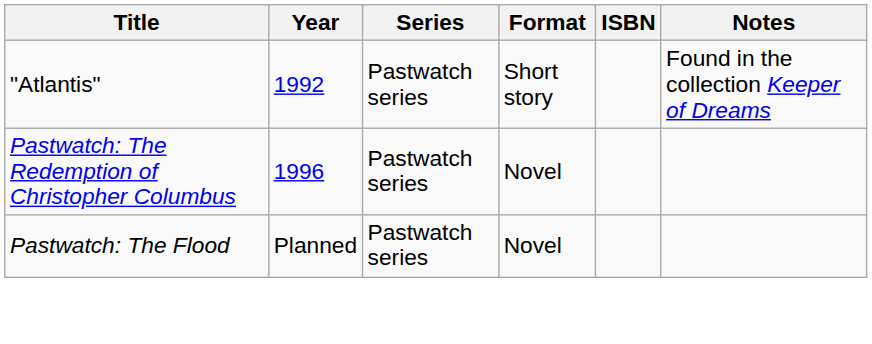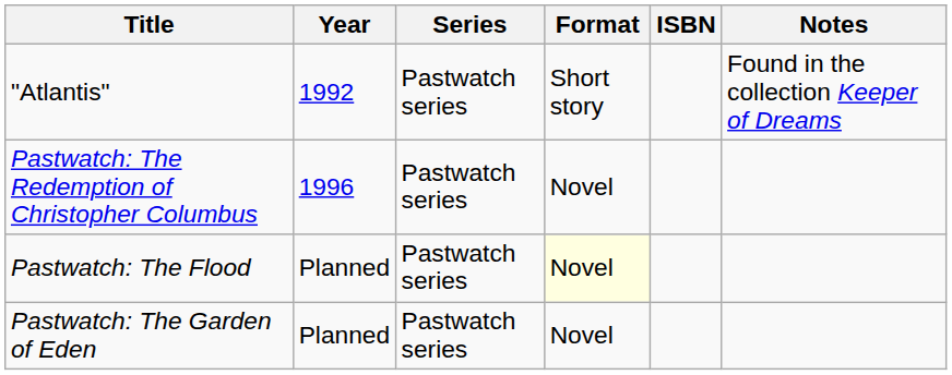 <table class="wikitable sortable">
 <tr>
 <th>Title</th>
 <th>Year</th>
 <th>Series</th>
 <th>Format</th>
 <th>ISBN</th>
 <th class="unsortable">Notes</th>
 </tr>
 <tr>
 <td>"Atlantis"</td>
 <td><a href='#'>1992</a></td>
 <td>Pastwatch series</td>
 <td>Short story</td>
 <td></td>
 <td>Found in the collection <em><a href='#'>Keeper of Dreams</a></em></td>
 </tr>
 <tr>
 <td><em><a href='#'>Pastwatch: The Redemption of Christopher Columbus</a></em></td>
 <td><a href='#'>1996</a></td>
 <td>Pastwatch series</td>
 <td>Novel</td>
 <td></td>
 <td></td>
 </tr>
 <tr>
 <td><em>Pastwatch: The Flood</em></td>
 <td>Planned</td>
 <td>Pastwatch series</td>
+<td style="background: lightyellow;">Novel</td>
+<td></td>
+<td></td>
+</tr>
+<tr>
+<td><em>Pastwatch: The Garden of Eden</em></td>
+<td>Planned</td>
+<td>Pastwatch series</td>
 <td>Novel</td>
 <td></td>
 <td></td>
 </tr>
 </table>
